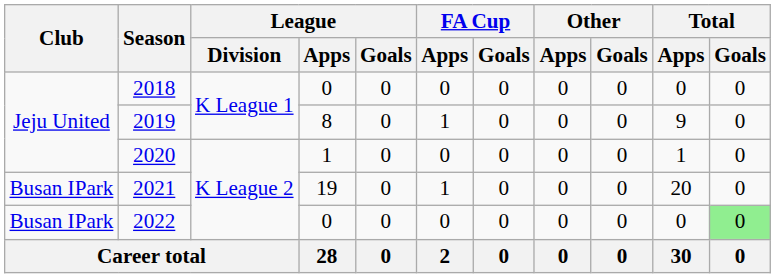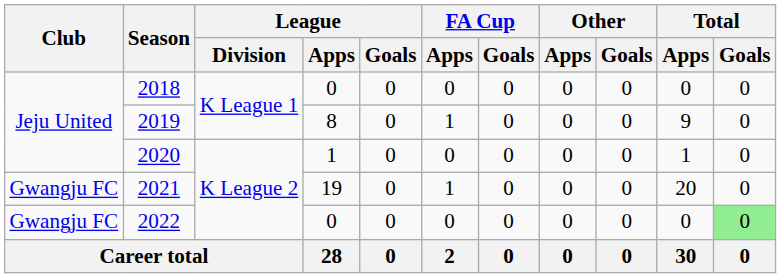 <table class="wikitable" style="text-align: center">
 <tr>
 <th rowspan="2">Club</th>
 <th rowspan="2">Season</th>
 <th colspan="3">League</th>
 <th colspan="2"><a href='#'>FA Cup</a></th>
 <th colspan="2">Other</th>
 <th colspan="2">Total</th>
 </tr>
 <tr>
 <th>Division</th>
 <th>Apps</th>
 <th>Goals</th>
 <th>Apps</th>
 <th>Goals</th>
 <th>Apps</th>
 <th>Goals</th>
 <th>Apps</th>
 <th>Goals</th>
 </tr>
 <tr>
 <td rowspan="3"><a href='#'>Jeju United</a></td>
 <td><a href='#'>2018</a></td>
 <td rowspan="2"><a href='#'>K League 1</a></td>
 <td>0</td>
 <td>0</td>
 <td>0</td>
 <td>0</td>
 <td>0</td>
 <td>0</td>
 <td>0</td>
 <td>0</td>
 </tr>
 <tr>
 <td><a href='#'>2019</a></td>
 <td>8</td>
 <td>0</td>
 <td>1</td>
 <td>0</td>
 <td>0</td>
 <td>0</td>
 <td>9</td>
 <td>0</td>
 </tr>
 <tr>
 <td><a href='#'>2020</a></td>
 <td rowspan="3"><a href='#'>K League 2</a></td>
 <td>1</td>
 <td>0</td>
 <td>0</td>
 <td>0</td>
 <td>0</td>
 <td>0</td>
 <td>1</td>
 <td>0</td>
 </tr>
 <tr>
-<td><a href='#'>Busan IPark</a></td>
+<td><a href='#'>Gwangju FC</a></td>
 <td><a href='#'>2021</a></td>
 <td>19</td>
 <td>0</td>
 <td>1</td>
 <td>0</td>
 <td>0</td>
 <td>0</td>
 <td>20</td>
 <td>0</td>
 </tr>
 <tr>
-<td><a href='#'>Busan IPark</a></td>
+<td><a href='#'>Gwangju FC</a></td>
 <td><a href='#'>2022</a></td>
 <td>0</td>
 <td>0</td>
 <td>0</td>
 <td>0</td>
 <td>0</td>
 <td>0</td>
 <td>0</td>
 <td style="background: lightgreen;">0</td>
 </tr>
 <tr>
 <th colspan=3>Career total</th>
 <th>28</th>
 <th>0</th>
 <th>2</th>
 <th>0</th>
 <th>0</th>
 <th>0</th>
 <th>30</th>
 <th>0</th>
 </tr>
 </table>
